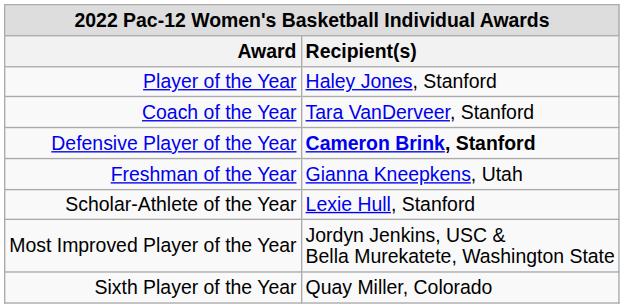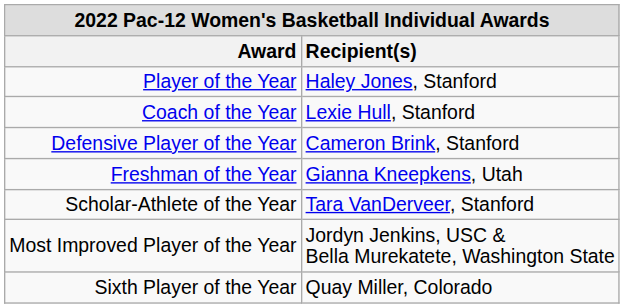 <table class="wikitable" style="white-space:nowrap; font-size:90%;">
 <tr>
 <td colspan="8" style="text-align:center; background:#ddd;"><strong>2022 Pac-12 Women's Basketball Individual Awards</strong></td>
 </tr>
 <tr>
 <th style="text-align:right;">Award</th>
 <th style="text-align:left;">Recipient(s)</th>
 </tr>
 <tr>
 <td style="text-align:right;"><a href='#'>Player of the Year</a></td>
 <td style="text-align:left;"><a href='#'>Haley Jones</a>, Stanford</td>
 </tr>
 <tr>
 <td style="text-align:right;"><a href='#'>Coach of the Year</a></td>
-<td style="text-align:left;"><a href='#'>Tara VanDerveer</a>, Stanford</td>
+<td style="text-align:left;"><a href='#'>Lexie Hull</a>, Stanford</td>
 </tr>
 <tr>
 <td style="text-align:right;"><a href='#'>Defensive Player of the Year</a></td>
-<td style="text-align:left;"><strong><a href='#'>Cameron Brink</a>, Stanford</strong></td>
+<td style="text-align:left;"><a href='#'>Cameron Brink</a>, Stanford</td>
 </tr>
 <tr>
 <td style="text-align:right;"><a href='#'>Freshman of the Year</a></td>
 <td style="text-align:left;"><a href='#'>Gianna Kneepkens</a>, Utah</td>
 </tr>
 <tr>
 <td style="text-align:right;">Scholar-Athlete of the Year</td>
-<td style="text-align:left;"><a href='#'>Lexie Hull</a>, Stanford</td>
+<td style="text-align:left;"><a href='#'>Tara VanDerveer</a>, Stanford</td>
 </tr>
 <tr>
 <td style="text-align:right;">Most Improved Player of the Year</td>
 <td style="text-align:left;">Jordyn Jenkins, USC &<br>Bella Murekatete, Washington State</td>
 </tr>
 <tr>
 <td style="text-align:right;">Sixth Player of the Year</td>
 <td style="text-align:left;">Quay Miller, Colorado</td>
 </tr>
 </table>
